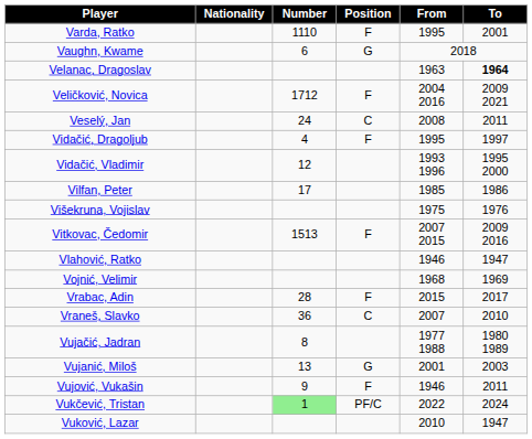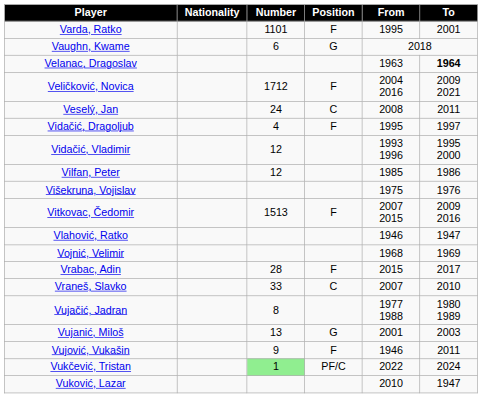 <table class="wikitable" style="text-align:center" width="80%">
 <tr>
 <th style="background:black;color:white;" width="30%">Player</th>
 <th style="background:black;color:white;" width="10%">Nationality</th>
 <th style="background:black;color:white;" width="10%">Number</th>
 <th style="background:black;color:white;" width="10%">Position</th>
 <th style="background:black;color:white;" width="10%">From</th>
 <th style="background:black;color:white;" width="10%">To</th>
 </tr>
 <tr>
 <td><a href='#'>Varda, Ratko</a></td>
 <td></td>
-<td>1110</td>
+<td>1101</td>
 <td>F</td>
 <td>1995</td>
 <td>2001</td>
 </tr>
 <tr>
 <td><a href='#'>Vaughn, Kwame</a></td>
 <td></td>
 <td>6</td>
 <td>G</td>
 <td colspan="2">2018</td>
 </tr>
 <tr>
 <td><a href='#'>Velanac, Dragoslav</a></td>
 <td></td>
 <td></td>
 <td></td>
 <td>1963</td>
 <td><strong>1964</strong></td>
 </tr>
 <tr>
 <td><a href='#'>Veličković, Novica</a></td>
 <td></td>
 <td>1712</td>
 <td>F</td>
 <td>2004<br>2016</td>
 <td>2009<br>2021</td>
 </tr>
 <tr>
 <td><a href='#'>Veselý, Jan</a></td>
 <td></td>
 <td>24</td>
 <td>C</td>
 <td>2008</td>
 <td>2011</td>
 </tr>
 <tr>
 <td><a href='#'>Vidačić, Dragoljub</a></td>
 <td></td>
 <td>4</td>
 <td>F</td>
 <td>1995</td>
 <td>1997</td>
 </tr>
 <tr>
 <td><a href='#'>Vidačić, Vladimir</a></td>
 <td></td>
 <td>12</td>
 <td></td>
 <td>1993<br>1996</td>
 <td>1995<br>2000</td>
 </tr>
 <tr>
 <td><a href='#'>Vilfan, Peter</a></td>
 <td></td>
-<td>17</td>
+<td>12</td>
 <td></td>
 <td>1985</td>
 <td>1986</td>
 </tr>
 <tr>
 <td><a href='#'>Višekruna, Vojislav</a></td>
 <td></td>
 <td></td>
 <td></td>
 <td>1975</td>
 <td>1976</td>
 </tr>
 <tr>
 <td><a href='#'>Vitkovac, Čedomir</a></td>
 <td></td>
 <td>1513</td>
 <td>F</td>
 <td>2007<br>2015</td>
 <td>2009<br>2016</td>
 </tr>
 <tr>
 <td><a href='#'>Vlahović, Ratko</a></td>
 <td></td>
 <td></td>
 <td></td>
 <td>1946</td>
 <td>1947</td>
 </tr>
 <tr>
 <td><a href='#'>Vojnić, Velimir</a></td>
 <td></td>
 <td></td>
 <td></td>
 <td>1968</td>
 <td>1969</td>
 </tr>
 <tr>
 <td><a href='#'>Vrabac, Adin</a></td>
 <td></td>
 <td>28</td>
 <td>F</td>
 <td>2015</td>
 <td>2017</td>
 </tr>
 <tr>
 <td><a href='#'>Vraneš, Slavko</a></td>
 <td></td>
-<td>36</td>
+<td>33</td>
 <td>C</td>
 <td>2007</td>
 <td>2010</td>
 </tr>
 <tr>
 <td><a href='#'>Vujačić, Jadran</a></td>
 <td></td>
 <td>8</td>
 <td></td>
 <td>1977<br>1988</td>
 <td>1980<br>1989</td>
 </tr>
 <tr>
 <td><a href='#'>Vujanić, Miloš</a></td>
 <td></td>
 <td>13</td>
 <td>G</td>
 <td>2001</td>
 <td>2003</td>
 </tr>
 <tr>
 <td><a href='#'>Vujović, Vukašin</a></td>
 <td></td>
 <td>9</td>
 <td>F</td>
 <td>1946</td>
 <td>2011</td>
 </tr>
 <tr>
 <td><a href='#'>Vukčević, Tristan</a></td>
 <td></td>
 <td style="background: lightgreen;">1</td>
 <td>PF/C</td>
 <td>2022</td>
 <td>2024</td>
 </tr>
 <tr>
 <td><a href='#'>Vuković, Lazar</a></td>
 <td></td>
 <td></td>
 <td></td>
 <td>2010</td>
 <td>1947</td>
 </tr>
 </table>
